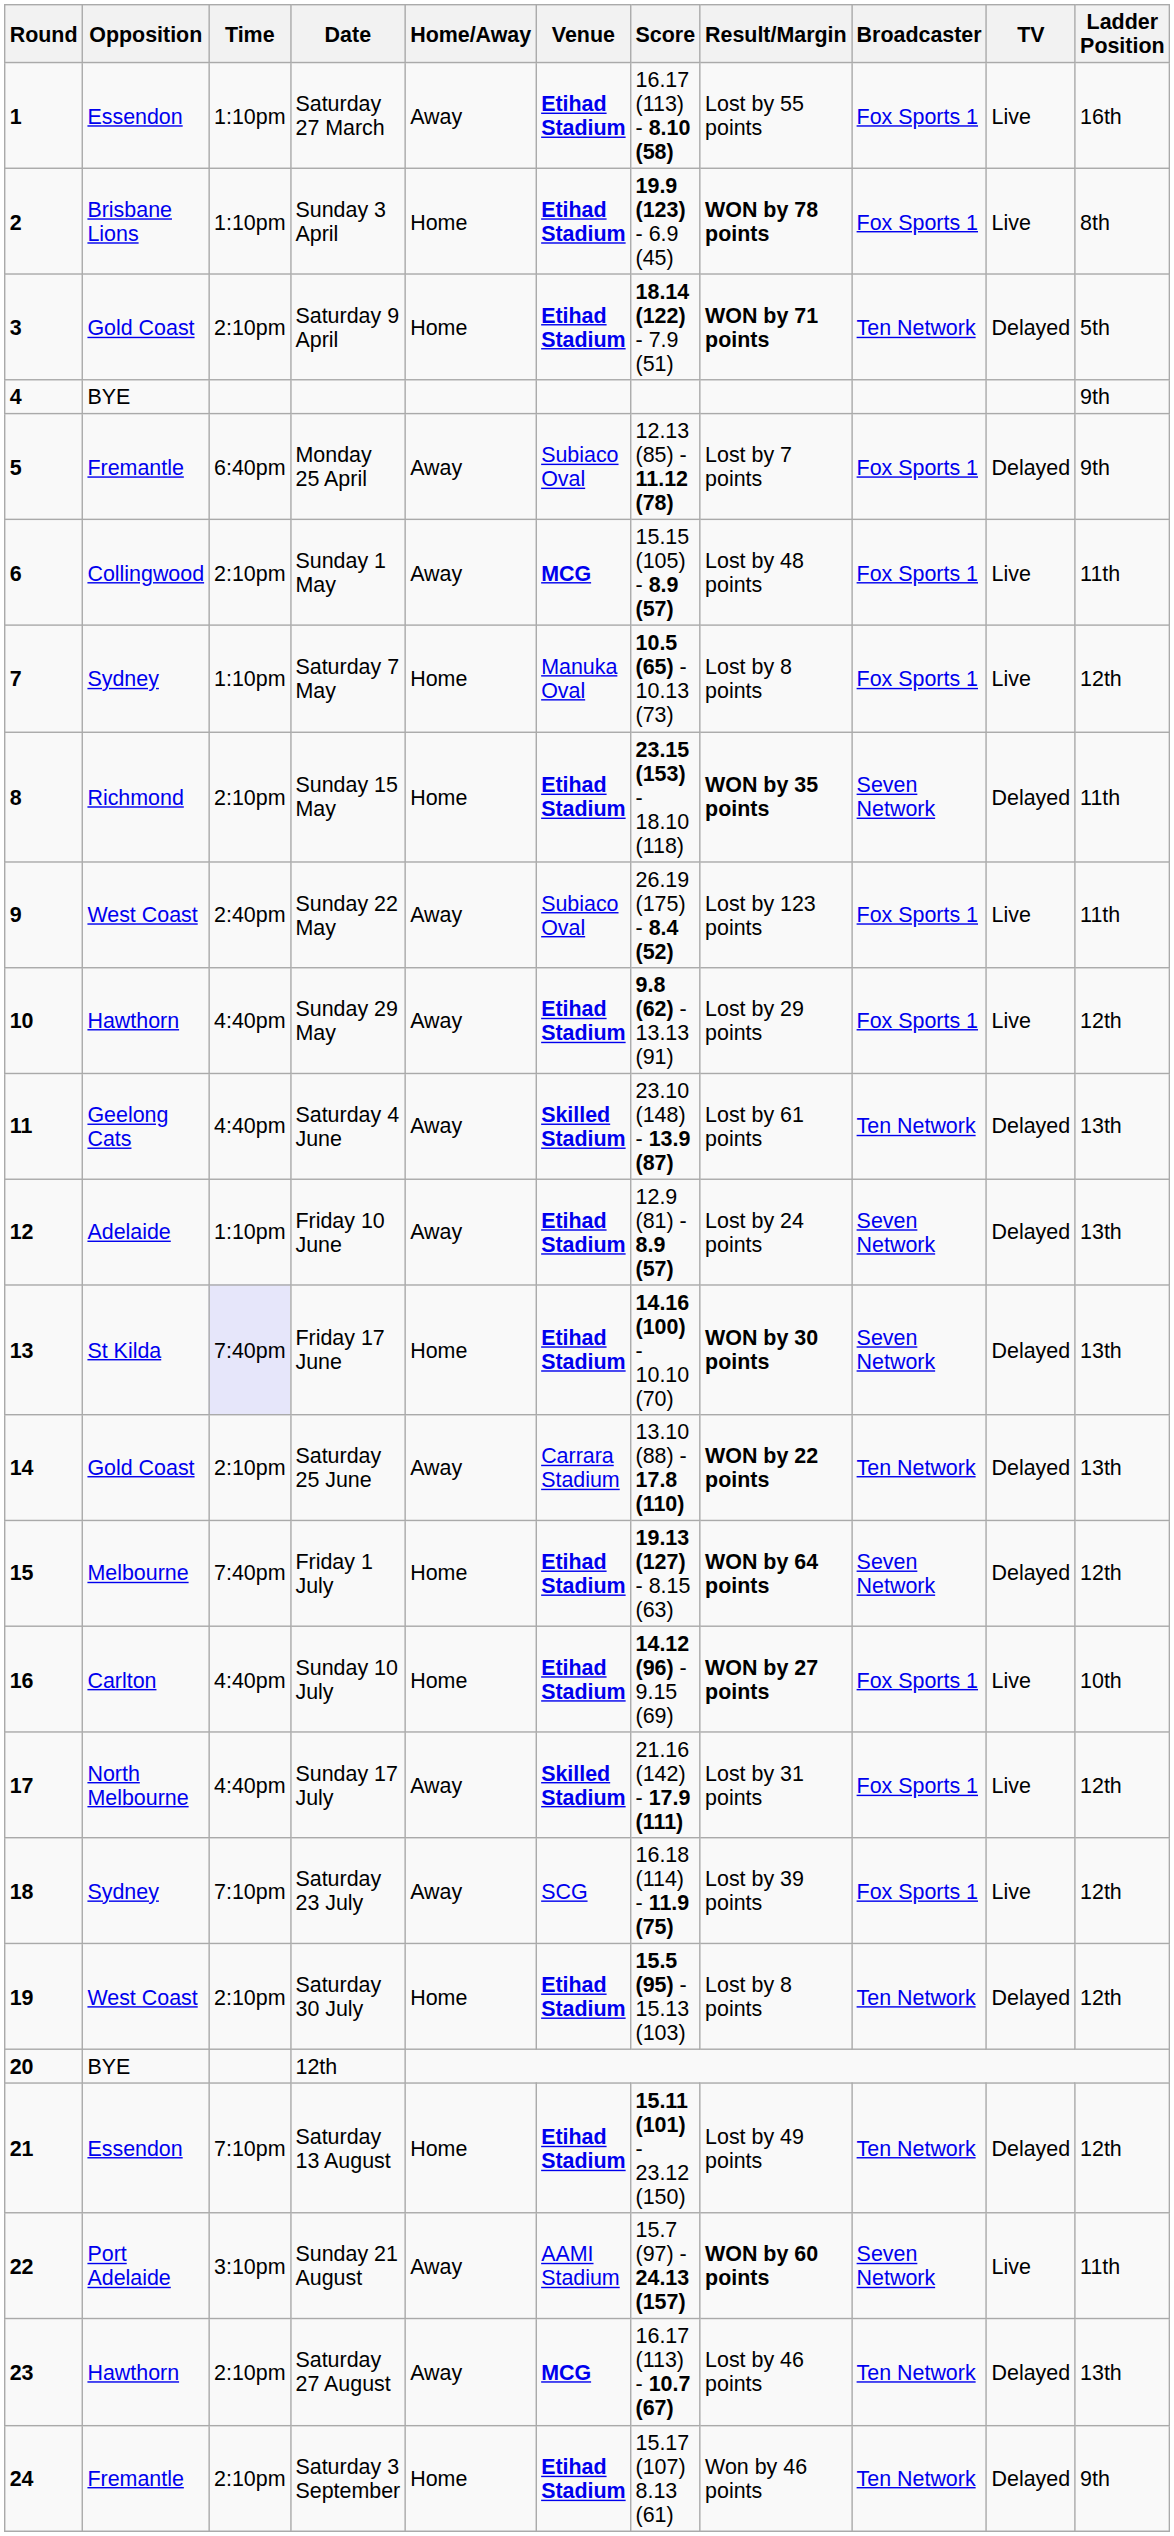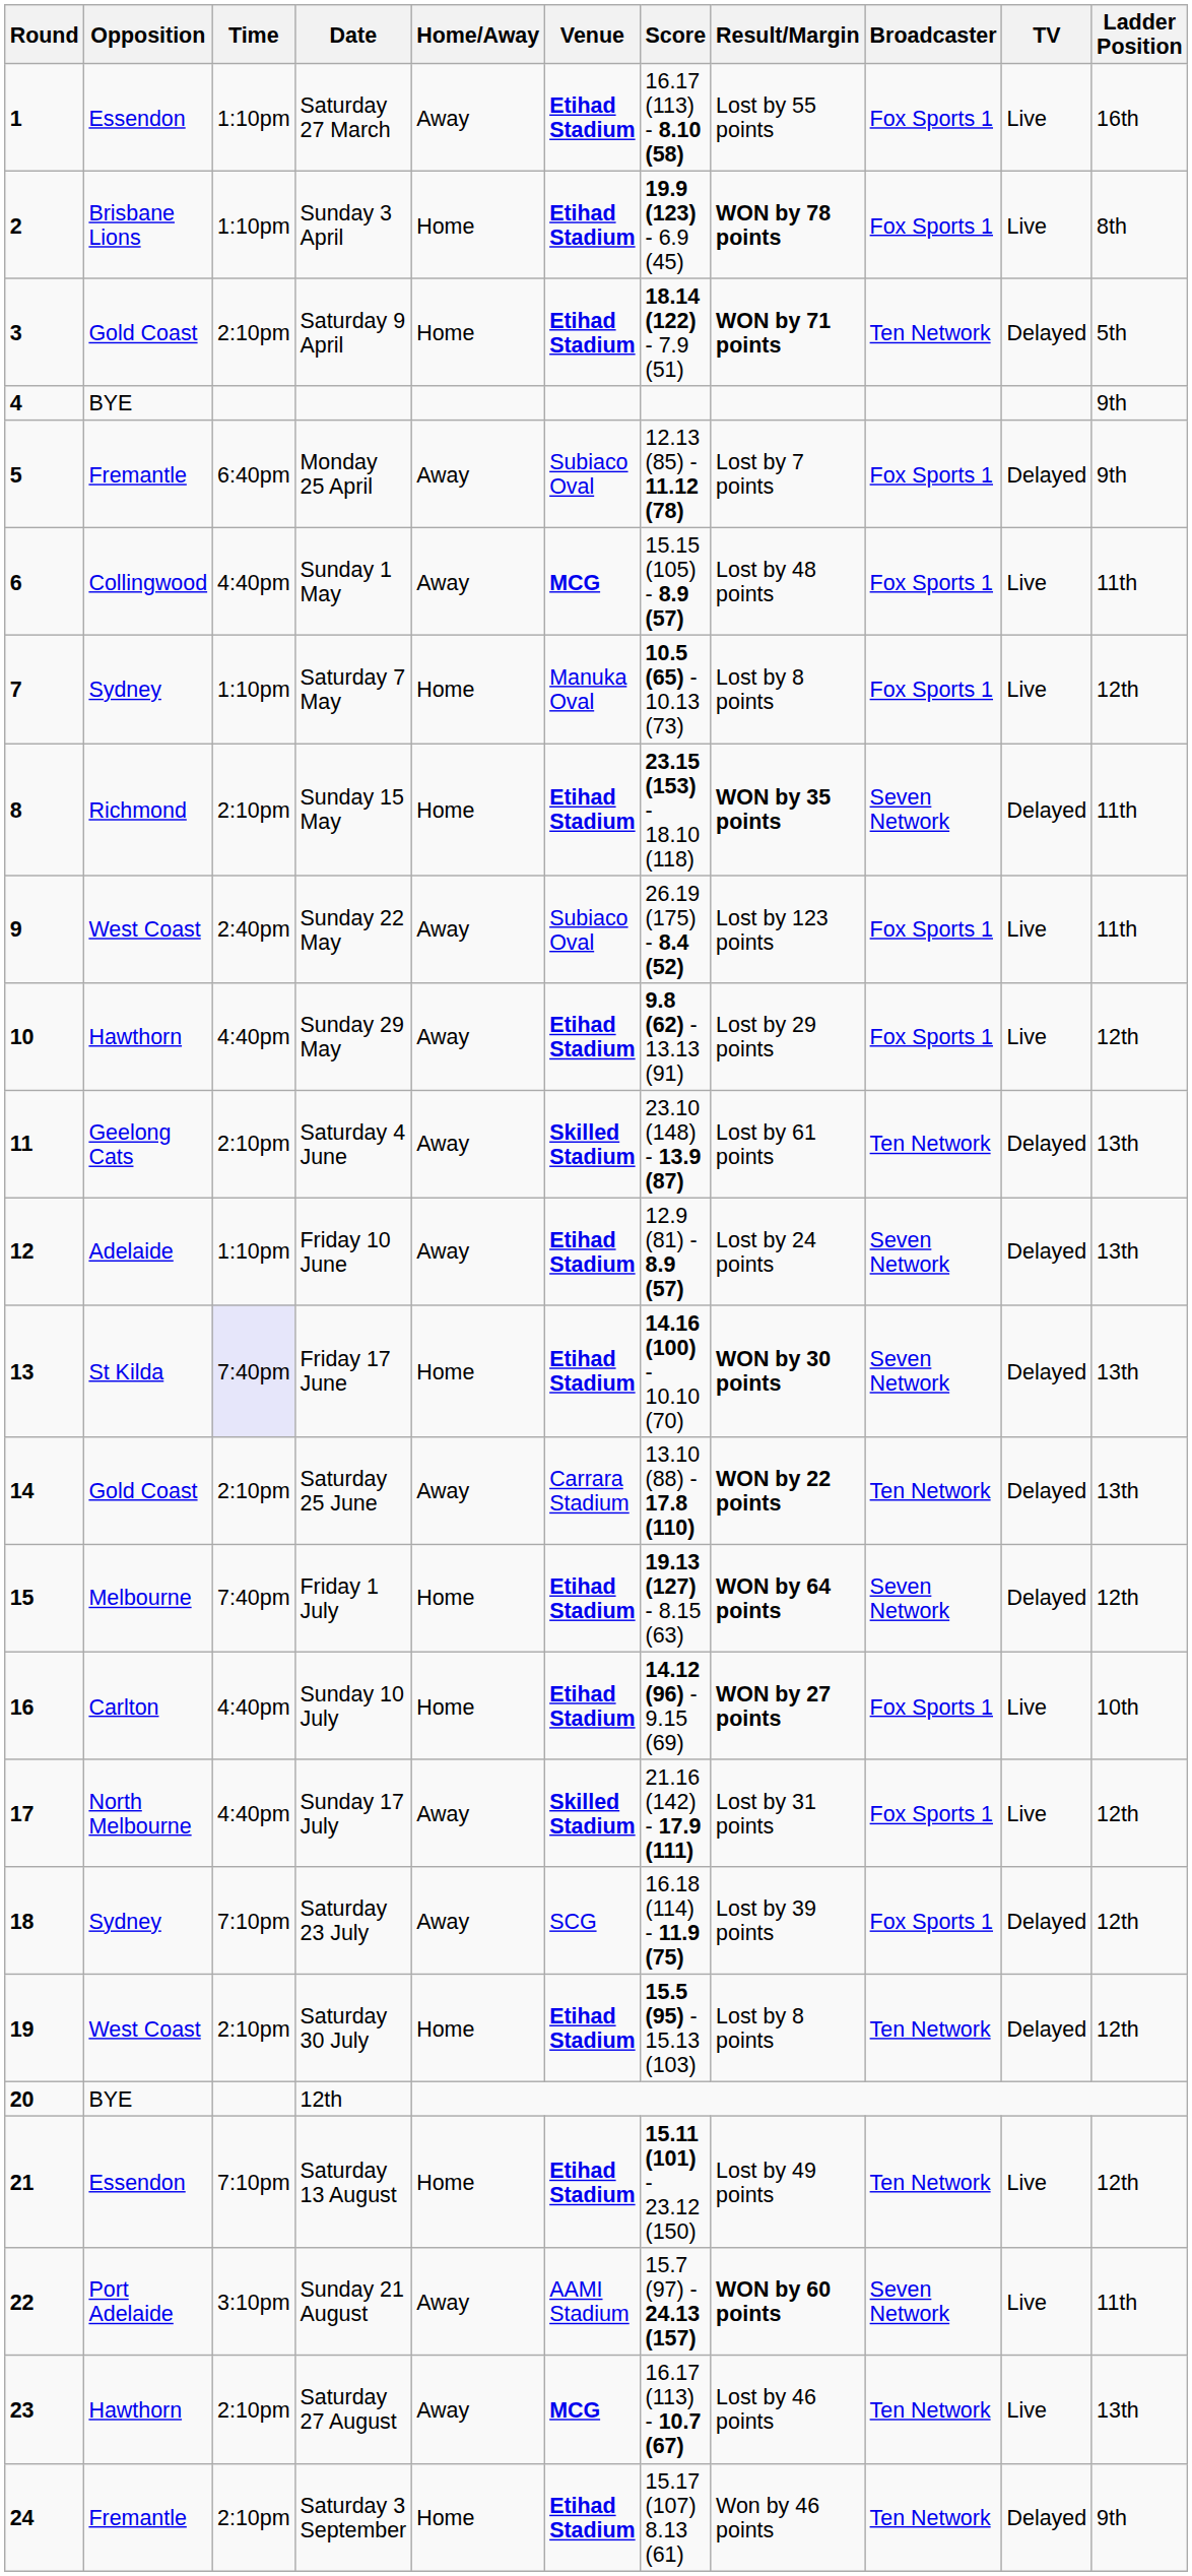 <table class="wikitable" style="font-size: 95%;">
 <tr>
 <th>Round</th>
 <th>Opposition</th>
 <th>Time</th>
 <th>Date</th>
 <th>Home/Away</th>
 <th>Venue</th>
 <th>Score</th>
 <th>Result/Margin</th>
 <th>Broadcaster</th>
 <th>TV</th>
 <th>Ladder Position</th>
 </tr>
 <tr>
 <td><strong>1</strong></td>
 <td align=left><a href='#'>Essendon</a></td>
 <td>1:10pm</td>
 <td>Saturday 27 March</td>
 <td>Away</td>
 <td><strong><a href='#'>Etihad Stadium</a></strong></td>
 <td>16.17 (113) - <strong>8.10 (58)</strong></td>
 <td>Lost by 55 points</td>
 <td><a href='#'>Fox Sports 1</a></td>
 <td>Live</td>
 <td>16th</td>
 </tr>
 <tr>
 <td><strong>2</strong></td>
 <td align=left><a href='#'>Brisbane Lions</a></td>
 <td>1:10pm</td>
 <td>Sunday 3 April</td>
 <td>Home</td>
 <td><strong><a href='#'>Etihad Stadium</a></strong></td>
 <td><strong>19.9 (123)</strong> - 6.9 (45)</td>
 <td><strong>WON by 78 points</strong></td>
 <td><a href='#'>Fox Sports 1</a></td>
 <td>Live</td>
 <td>8th</td>
 </tr>
 <tr>
 <td><strong>3</strong></td>
 <td align=left><a href='#'>Gold Coast</a></td>
 <td>2:10pm</td>
 <td>Saturday 9 April</td>
 <td>Home</td>
 <td><strong><a href='#'>Etihad Stadium</a></strong></td>
 <td><strong>18.14 (122)</strong> - 7.9 (51)</td>
 <td><strong>WON by 71 points</strong></td>
 <td><a href='#'>Ten Network</a></td>
 <td>Delayed</td>
 <td>5th</td>
 </tr>
 <tr>
 <td><strong>4</strong></td>
 <td align=left>BYE</td>
 <td></td>
 <td></td>
 <td></td>
 <td></td>
 <td></td>
 <td></td>
 <td></td>
 <td></td>
 <td>9th</td>
 </tr>
 <tr>
 <td><strong>5</strong></td>
 <td align=left><a href='#'>Fremantle</a></td>
 <td>6:40pm</td>
 <td>Monday 25 April</td>
 <td>Away</td>
 <td><a href='#'>Subiaco Oval</a></td>
 <td>12.13 (85) - <strong>11.12 (78)</strong></td>
 <td>Lost by 7 points</td>
 <td><a href='#'>Fox Sports 1</a></td>
 <td>Delayed</td>
 <td>9th</td>
 </tr>
 <tr>
 <td><strong>6</strong></td>
 <td align=left><a href='#'>Collingwood</a></td>
-<td>2:10pm</td>
+<td>4:40pm</td>
 <td>Sunday 1 May</td>
 <td>Away</td>
 <td><strong><a href='#'>MCG</a></strong></td>
 <td>15.15 (105) - <strong>8.9 (57)</strong></td>
 <td>Lost by 48 points</td>
 <td><a href='#'>Fox Sports 1</a></td>
 <td>Live</td>
 <td>11th</td>
 </tr>
 <tr>
 <td><strong>7</strong></td>
 <td align=left><a href='#'>Sydney</a></td>
 <td>1:10pm</td>
 <td>Saturday 7 May</td>
 <td>Home</td>
 <td><a href='#'>Manuka Oval</a></td>
 <td><strong>10.5 (65)</strong> - 10.13 (73)</td>
 <td>Lost by 8 points</td>
 <td><a href='#'>Fox Sports 1</a></td>
 <td>Live</td>
 <td>12th</td>
 </tr>
 <tr>
 <td><strong>8</strong></td>
 <td align=left><a href='#'>Richmond</a></td>
 <td>2:10pm</td>
 <td>Sunday 15 May</td>
 <td>Home</td>
 <td><strong><a href='#'>Etihad Stadium</a></strong></td>
 <td><strong>23.15 (153)</strong> - 18.10 (118)</td>
 <td><strong>WON by 35 points</strong></td>
 <td><a href='#'>Seven Network</a></td>
 <td>Delayed</td>
 <td>11th</td>
 </tr>
 <tr>
 <td><strong>9</strong></td>
 <td align=left><a href='#'>West Coast</a></td>
 <td>2:40pm</td>
 <td>Sunday 22 May</td>
 <td>Away</td>
 <td><a href='#'>Subiaco Oval</a></td>
 <td>26.19 (175) - <strong>8.4 (52)</strong></td>
 <td>Lost by 123 points</td>
 <td><a href='#'>Fox Sports 1</a></td>
 <td>Live</td>
 <td>11th</td>
 </tr>
 <tr>
 <td><strong>10</strong></td>
 <td align=left><a href='#'>Hawthorn</a></td>
 <td>4:40pm</td>
 <td>Sunday 29 May</td>
 <td>Away</td>
 <td><strong><a href='#'>Etihad Stadium</a></strong></td>
 <td><strong>9.8 (62)</strong> - 13.13 (91)</td>
 <td>Lost by 29 points</td>
 <td><a href='#'>Fox Sports 1</a></td>
 <td>Live</td>
 <td>12th</td>
 </tr>
 <tr>
 <td><strong>11</strong></td>
 <td align=left><a href='#'>Geelong Cats</a></td>
-<td>4:40pm</td>
+<td>2:10pm</td>
 <td>Saturday 4 June</td>
 <td>Away</td>
 <td><strong><a href='#'>Skilled Stadium</a></strong></td>
 <td>23.10 (148) - <strong>13.9 (87)</strong></td>
 <td>Lost by 61 points</td>
 <td><a href='#'>Ten Network</a></td>
 <td>Delayed</td>
 <td>13th</td>
 </tr>
 <tr>
 <td><strong>12</strong></td>
 <td align=left><a href='#'>Adelaide</a></td>
 <td>1:10pm</td>
 <td>Friday 10 June</td>
 <td>Away</td>
 <td><strong><a href='#'>Etihad Stadium</a></strong></td>
 <td>12.9 (81) - <strong>8.9 (57)</strong></td>
 <td>Lost by 24 points</td>
 <td><a href='#'>Seven Network</a></td>
 <td>Delayed</td>
 <td>13th</td>
 </tr>
 <tr>
 <td><strong>13</strong></td>
 <td align=left><a href='#'>St Kilda</a></td>
 <td style="background: lavender;">7:40pm</td>
 <td>Friday 17 June</td>
 <td>Home</td>
 <td><strong><a href='#'>Etihad Stadium</a></strong></td>
 <td><strong>14.16 (100)</strong> - 10.10 (70)</td>
 <td><strong>WON by 30 points</strong></td>
 <td><a href='#'>Seven Network</a></td>
 <td>Delayed</td>
 <td>13th</td>
 </tr>
 <tr>
 <td><strong>14</strong></td>
 <td align=left><a href='#'>Gold Coast</a></td>
 <td>2:10pm</td>
 <td>Saturday 25 June</td>
 <td>Away</td>
 <td><a href='#'>Carrara Stadium</a></td>
 <td>13.10 (88) - <strong>17.8 (110)</strong></td>
 <td><strong>WON by 22 points</strong></td>
 <td><a href='#'>Ten Network</a></td>
 <td>Delayed</td>
 <td>13th</td>
 </tr>
 <tr>
 <td><strong>15</strong></td>
 <td align=left><a href='#'>Melbourne</a></td>
 <td>7:40pm</td>
 <td>Friday 1 July</td>
 <td>Home</td>
 <td><strong><a href='#'>Etihad Stadium</a></strong></td>
 <td><strong>19.13 (127)</strong> - 8.15 (63)</td>
 <td><strong>WON by 64 points</strong></td>
 <td><a href='#'>Seven Network</a></td>
 <td>Delayed</td>
 <td>12th</td>
 </tr>
 <tr>
 <td><strong>16</strong></td>
 <td align=left><a href='#'>Carlton</a></td>
 <td>4:40pm</td>
 <td>Sunday 10 July</td>
 <td>Home</td>
 <td><strong><a href='#'>Etihad Stadium</a></strong></td>
 <td><strong>14.12 (96)</strong> - 9.15 (69)</td>
 <td><strong>WON by 27 points</strong></td>
 <td><a href='#'>Fox Sports 1</a></td>
 <td>Live</td>
 <td>10th</td>
 </tr>
 <tr>
 <td><strong>17</strong></td>
 <td align=left><a href='#'>North Melbourne</a></td>
 <td>4:40pm</td>
 <td>Sunday 17 July</td>
 <td>Away</td>
 <td><strong><a href='#'>Skilled Stadium</a></strong></td>
 <td>21.16 (142) - <strong>17.9 (111)</strong></td>
 <td>Lost by 31 points</td>
 <td><a href='#'>Fox Sports 1</a></td>
 <td>Live</td>
 <td>12th</td>
 </tr>
 <tr>
 <td><strong>18</strong></td>
 <td align=left><a href='#'>Sydney</a></td>
 <td>7:10pm</td>
 <td>Saturday 23 July</td>
 <td>Away</td>
 <td><a href='#'>SCG</a></td>
 <td>16.18 (114) - <strong>11.9 (75)</strong></td>
 <td>Lost by 39 points</td>
 <td><a href='#'>Fox Sports 1</a></td>
-<td>Live</td>
+<td>Delayed</td>
 <td>12th</td>
 </tr>
 <tr>
 <td><strong>19</strong></td>
 <td align=left><a href='#'>West Coast</a></td>
 <td>2:10pm</td>
 <td>Saturday 30 July</td>
 <td>Home</td>
 <td><strong><a href='#'>Etihad Stadium</a></strong></td>
 <td><strong>15.5 (95)</strong> - 15.13 (103)</td>
 <td>Lost by 8 points</td>
 <td><a href='#'>Ten Network</a></td>
 <td>Delayed</td>
 <td>12th</td>
 </tr>
 <tr>
 <td><strong>20</strong></td>
 <td align=left>BYE</td>
 <td></td>
 <td>12th</td>
 </tr>
 <tr>
 <td><strong>21</strong></td>
 <td align=left><a href='#'>Essendon</a></td>
 <td>7:10pm</td>
 <td>Saturday 13 August</td>
 <td>Home</td>
 <td><strong><a href='#'>Etihad Stadium</a></strong></td>
 <td><strong>15.11 (101)</strong> - 23.12 (150)</td>
 <td>Lost by 49 points</td>
 <td><a href='#'>Ten Network</a></td>
-<td>Delayed</td>
+<td>Live</td>
 <td>12th</td>
 </tr>
 <tr>
 <td><strong>22</strong></td>
 <td align=left><a href='#'>Port Adelaide</a></td>
 <td>3:10pm</td>
 <td>Sunday 21 August</td>
 <td>Away</td>
 <td><a href='#'>AAMI Stadium</a></td>
 <td>15.7 (97) - <strong>24.13 (157)</strong></td>
 <td><strong>WON by 60 points</strong></td>
 <td><a href='#'>Seven Network</a></td>
 <td>Live</td>
 <td>11th</td>
 </tr>
 <tr>
 <td><strong>23</strong></td>
 <td align=left><a href='#'>Hawthorn</a></td>
 <td>2:10pm</td>
 <td>Saturday 27 August</td>
 <td>Away</td>
 <td><strong><a href='#'>MCG</a></strong></td>
 <td>16.17 (113) - <strong>10.7 (67)</strong></td>
 <td>Lost by 46 points</td>
 <td><a href='#'>Ten Network</a></td>
-<td>Delayed</td>
+<td>Live</td>
 <td>13th</td>
 </tr>
 <tr>
 <td><strong>24</strong></td>
 <td align=left><a href='#'>Fremantle</a></td>
 <td>2:10pm</td>
 <td>Saturday 3 September</td>
 <td>Home</td>
 <td><strong><a href='#'>Etihad Stadium</a></strong></td>
 <td>15.17 (107) 8.13 (61)</td>
 <td>Won by 46 points</td>
 <td><a href='#'>Ten Network</a></td>
 <td>Delayed</td>
 <td>9th</td>
 </tr>
 <tr>
 </tr>
 </table>
